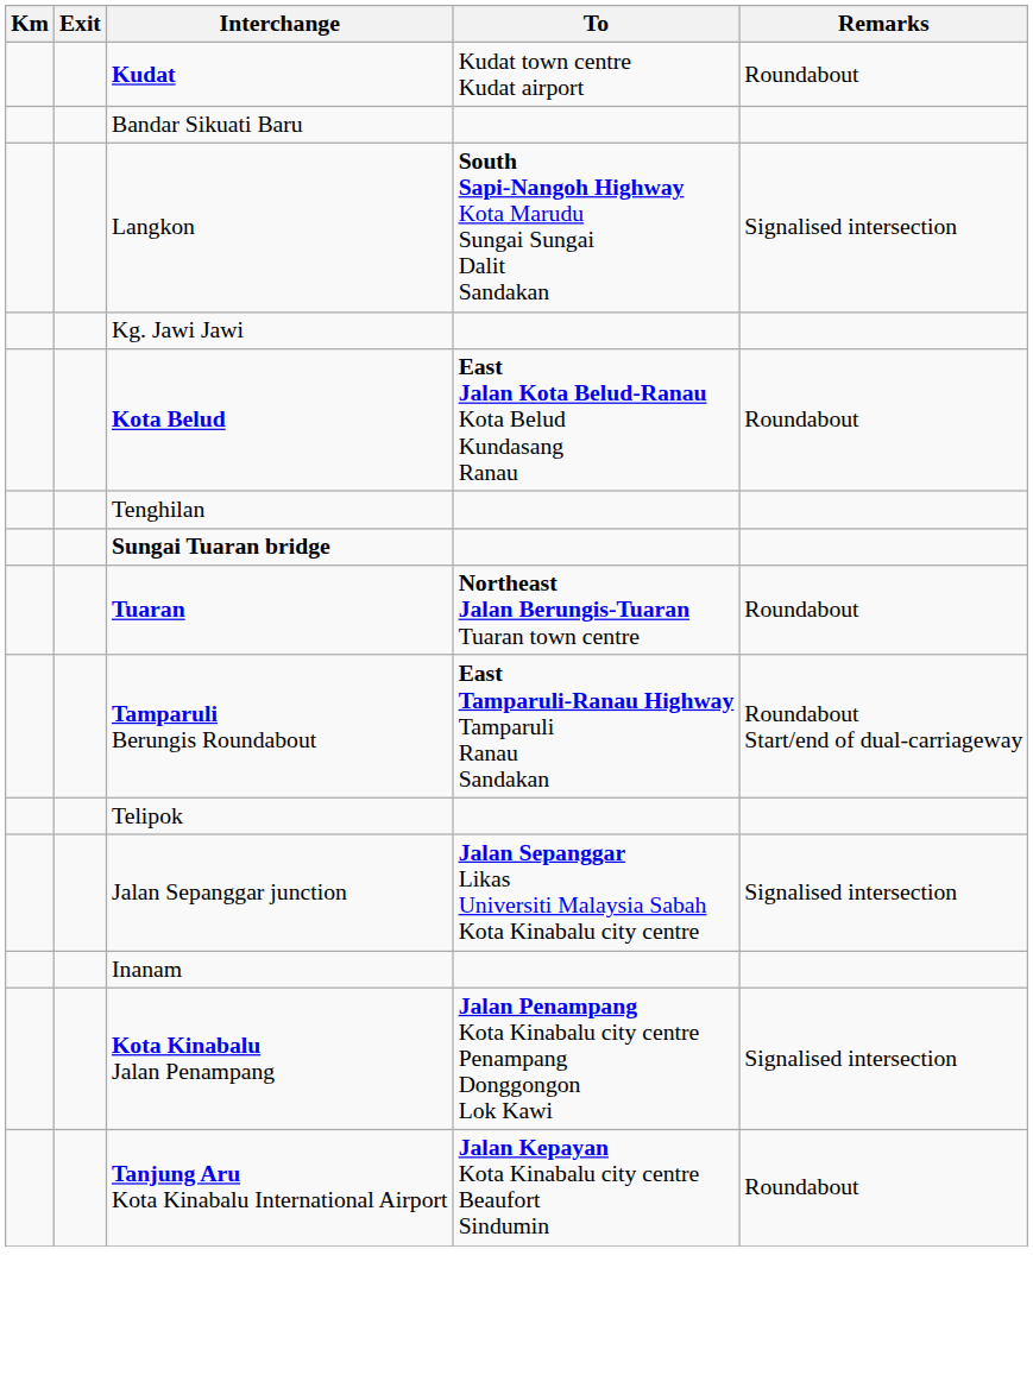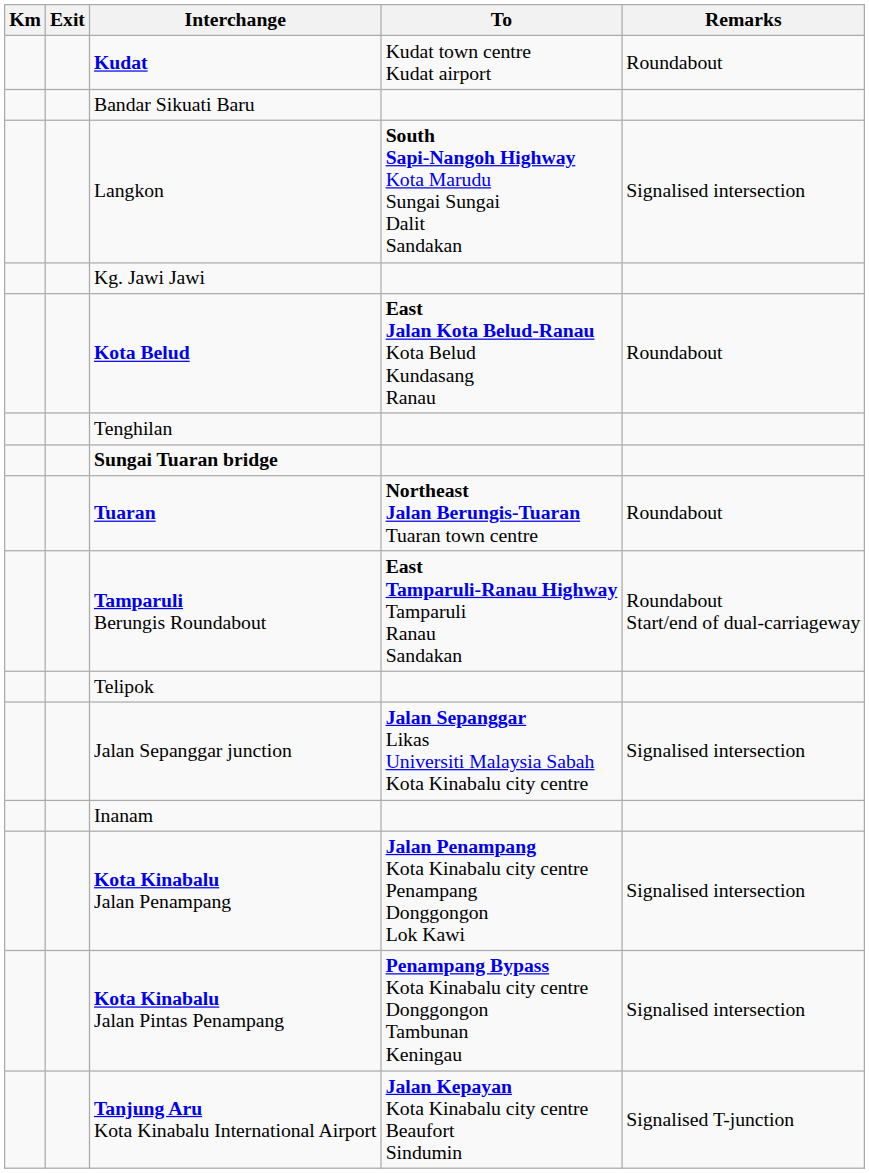 <table class="wikitable">
 <tr>
 <th>Km</th>
 <th>Exit</th>
 <th>Interchange</th>
 <th>To</th>
 <th>Remarks</th>
 </tr>
 <tr>
 <td></td>
 <td></td>
 <td><strong><a href='#'>Kudat</a></strong></td>
 <td>Kudat town centre<br>Kudat airport</td>
 <td>Roundabout</td>
 </tr>
 <tr>
 <td></td>
 <td></td>
 <td>Bandar Sikuati Baru</td>
 <td></td>
 <td></td>
 </tr>
 <tr>
 <td></td>
 <td></td>
 <td>Langkon</td>
 <td><strong>South</strong><br><strong><a href='#'>Sapi-Nangoh Highway</a></strong><br><a href='#'>Kota Marudu</a><br>Sungai Sungai<br>Dalit<br>Sandakan</td>
 <td>Signalised intersection</td>
 </tr>
 <tr>
 <td></td>
 <td></td>
 <td>Kg. Jawi Jawi</td>
 <td></td>
 <td></td>
 </tr>
 <tr>
 <td></td>
 <td></td>
 <td><strong><a href='#'>Kota Belud</a></strong></td>
 <td><strong>East</strong><br><strong><a href='#'>Jalan Kota Belud-Ranau</a></strong><br>Kota Belud<br> Kundasang<br> Ranau</td>
 <td>Roundabout</td>
 </tr>
 <tr>
 <td></td>
 <td></td>
 <td>Tenghilan</td>
 <td></td>
 <td></td>
 </tr>
 <tr>
 <td></td>
 <td></td>
 <td><strong>Sungai Tuaran bridge</strong></td>
 <td></td>
 <td></td>
 </tr>
 <tr>
 <td></td>
 <td></td>
 <td><strong><a href='#'>Tuaran</a></strong></td>
 <td><strong>Northeast</strong><br> <strong><a href='#'>Jalan Berungis-Tuaran</a></strong><br>Tuaran town centre</td>
 <td>Roundabout</td>
 </tr>
 <tr>
 <td></td>
 <td></td>
 <td><strong><a href='#'>Tamparuli</a></strong><br>Berungis Roundabout</td>
 <td><strong>East</strong><br> <strong><a href='#'>Tamparuli-Ranau Highway</a></strong><br>Tamparuli<br>Ranau<br>Sandakan</td>
 <td>Roundabout<br>Start/end of dual-carriageway</td>
 </tr>
 <tr>
 <td></td>
 <td></td>
 <td>Telipok</td>
 <td></td>
 <td></td>
 </tr>
 <tr>
 <td></td>
 <td></td>
 <td>Jalan Sepanggar junction</td>
 <td> <strong><a href='#'>Jalan Sepanggar</a></strong><br>Likas<br><a href='#'>Universiti Malaysia Sabah</a><br>Kota Kinabalu city centre</td>
 <td>Signalised intersection</td>
 </tr>
 <tr>
 <td></td>
 <td></td>
 <td>Inanam</td>
 <td></td>
 <td></td>
 </tr>
 <tr>
 <td></td>
 <td></td>
 <td><strong><a href='#'>Kota Kinabalu</a></strong><br>Jalan Penampang</td>
 <td> <strong><a href='#'>Jalan Penampang</a></strong><br>Kota Kinabalu city centre<br>Penampang<br>Donggongon<br>Lok Kawi</td>
 <td>Signalised intersection</td>
 </tr>
 <tr>
 <td></td>
 <td></td>
+<td><strong><a href='#'>Kota Kinabalu</a></strong><br>Jalan Pintas Penampang</td>
+<td> <strong><a href='#'>Penampang Bypass</a></strong><br>Kota Kinabalu city centre<br>Donggongon<br>Tambunan<br>Keningau</td>
+<td>Signalised intersection</td>
+</tr>
+<tr>
+<td></td>
+<td></td>
 <td><strong><a href='#'>Tanjung Aru</a></strong><br>Kota Kinabalu International Airport</td>
 <td> <strong><a href='#'>Jalan Kepayan</a></strong><br>Kota Kinabalu city centre<br>Beaufort<br>Sindumin</td>
-<td>Roundabout</td>
+<td>Signalised T-junction</td>
 </tr>
 </table>
